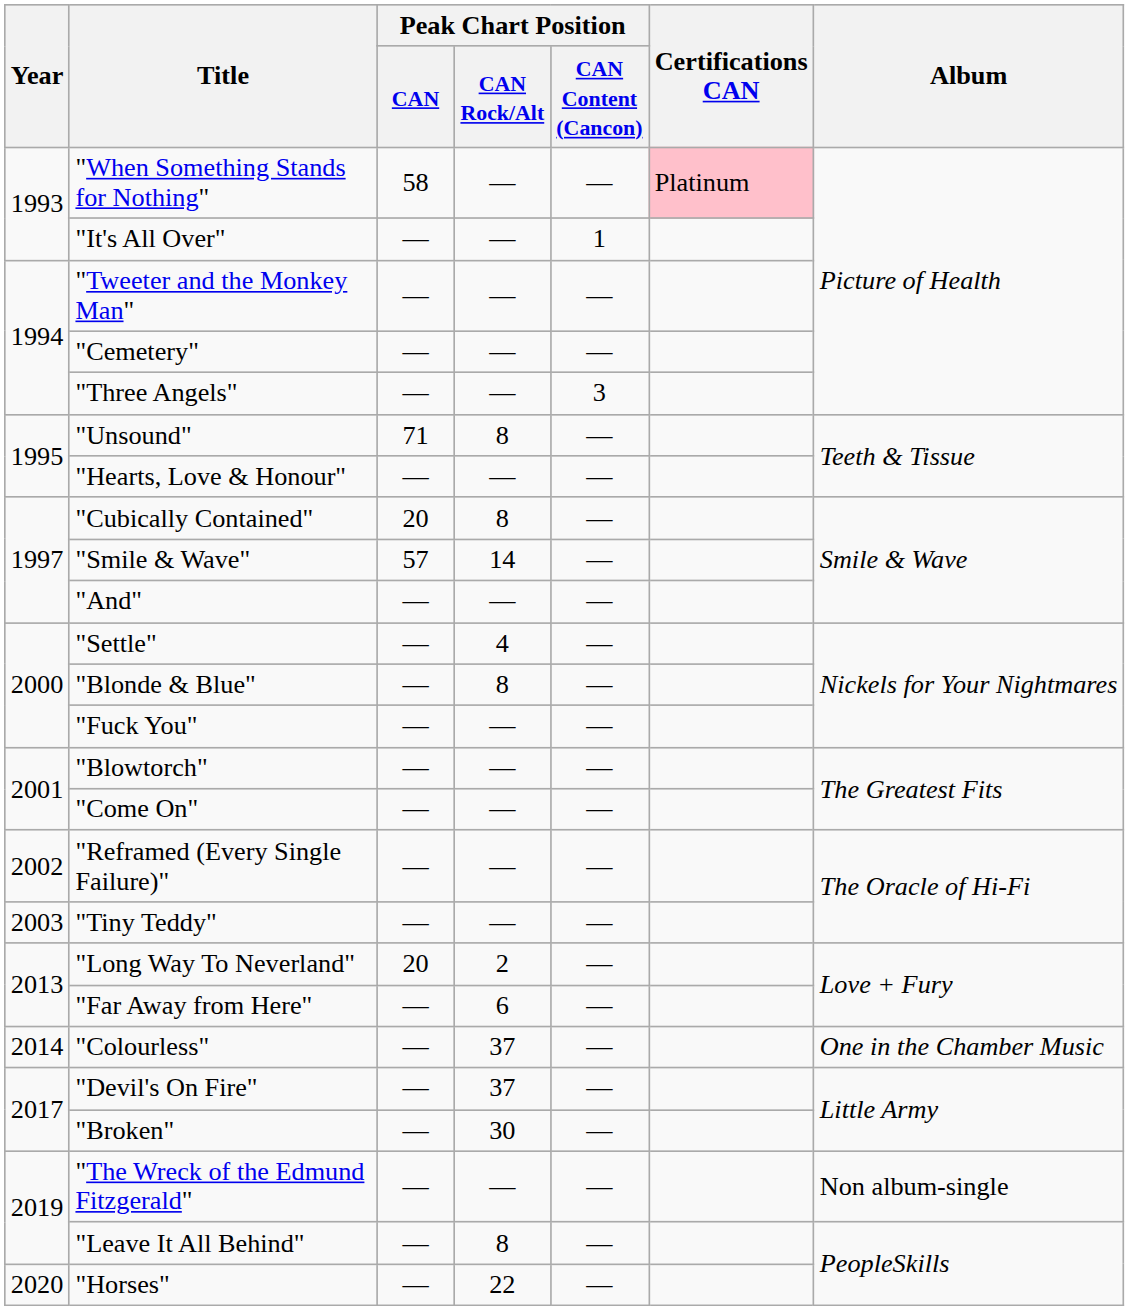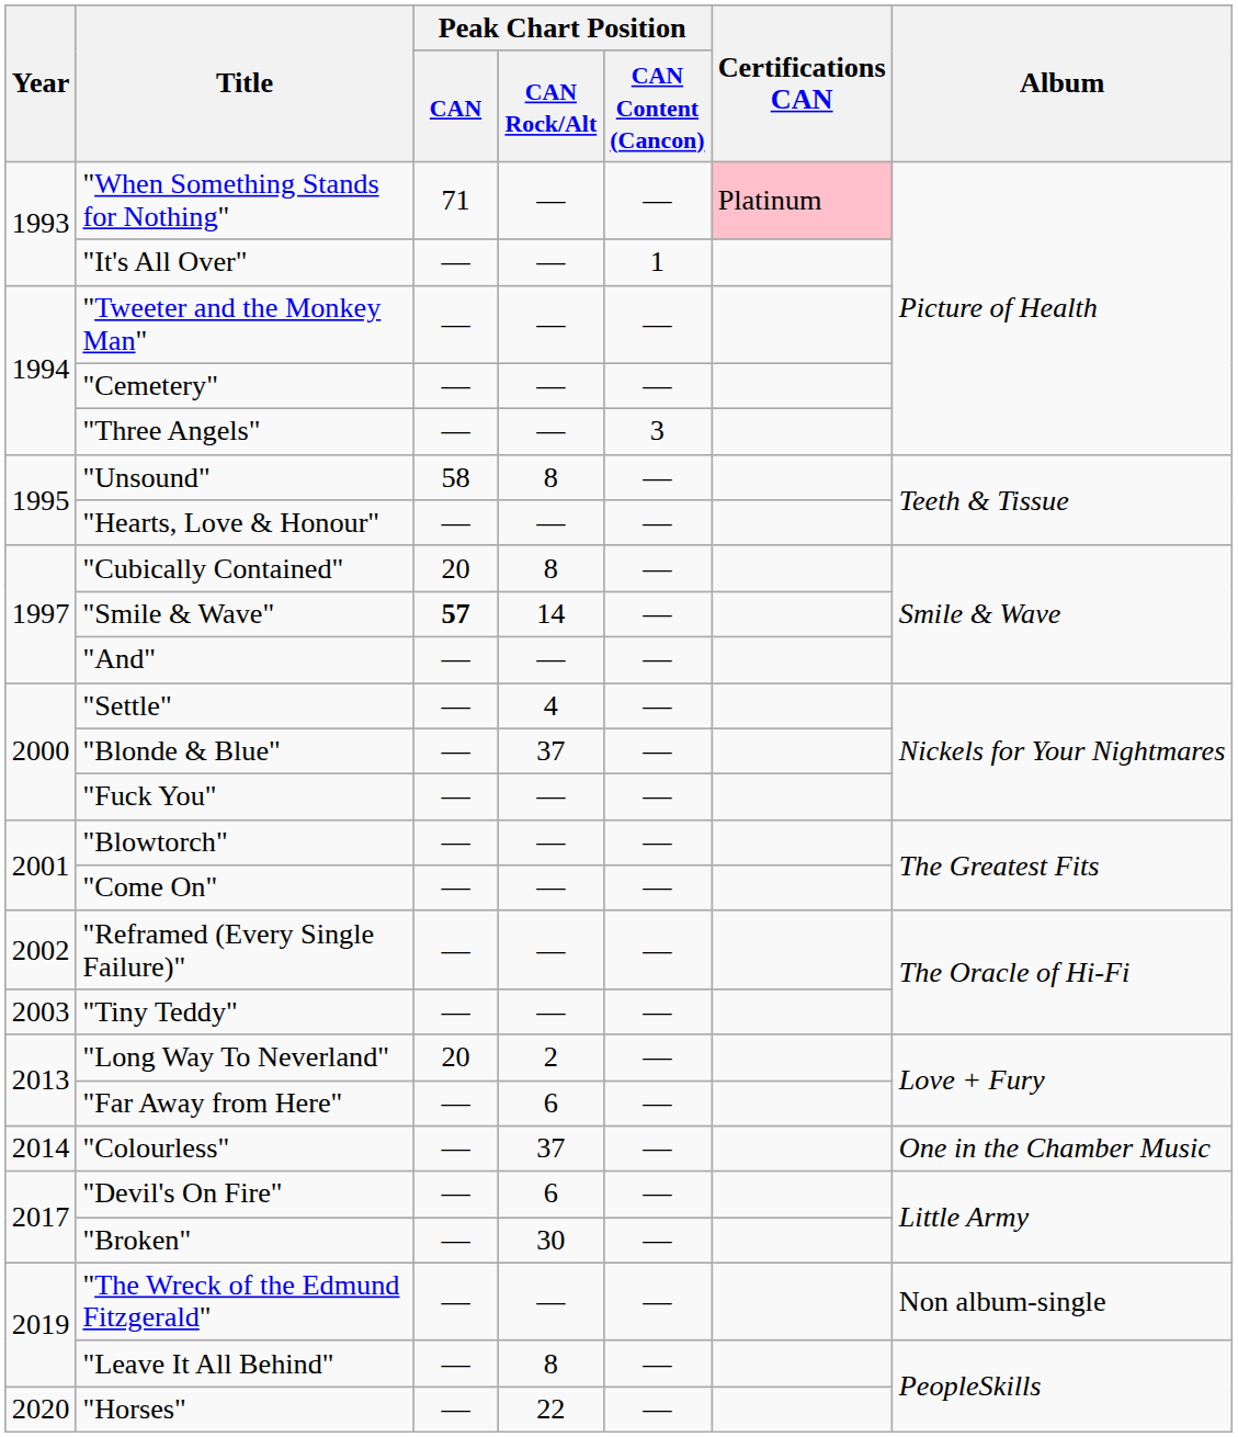 <table class="wikitable">
 <tr>
 <th rowspan="2">Year</th>
 <th rowspan="2" width="180">Title</th>
 <th colspan="3">Peak Chart Position</th>
 <th rowspan="2">Certifications<br><a href='#'>CAN</a></th>
 <th rowspan="2">Album</th>
 </tr>
 <tr>
 <th width="40"><small><a href='#'>CAN</a></small><br></th>
 <th width="40"><small><a href='#'>CAN <br>Rock/Alt</a></small><br></th>
 <th width="40"><small><a href='#'>CAN Content (Cancon)</a></small><br></th>
 </tr>
 <tr>
 <td rowspan=2>1993</td>
 <td>"<a href='#'>When Something Stands for Nothing</a>"</td>
-<td align="center">58</td>
+<td align="center">71</td>
 <td align="center">—</td>
 <td align="center">—</td>
 <td style="background: pink;">Platinum</td>
 <td rowspan=5><em>Picture of Health</em></td>
 </tr>
 <tr>
 <td>"It's All Over"</td>
 <td align="center">—</td>
 <td align="center">—</td>
 <td align="center">1</td>
 <td></td>
 </tr>
 <tr>
 <td rowspan=3>1994</td>
 <td>"<a href='#'>Tweeter and the Monkey Man</a>"</td>
 <td align="center">—</td>
 <td align="center">—</td>
 <td align="center">—</td>
 <td></td>
 </tr>
 <tr>
 <td>"Cemetery"</td>
 <td align="center">—</td>
 <td align="center">—</td>
 <td align="center">—</td>
 <td></td>
 </tr>
 <tr>
 <td>"Three Angels"</td>
 <td align="center">—</td>
 <td align="center">—</td>
 <td align="center">3</td>
 <td></td>
 </tr>
 <tr>
 <td rowspan=2>1995</td>
 <td>"Unsound"</td>
-<td align="center">71</td>
+<td align="center">58</td>
 <td align="center">8</td>
 <td align="center">—</td>
 <td></td>
 <td rowspan=2><em>Teeth & Tissue</em></td>
 </tr>
 <tr>
 <td>"Hearts, Love & Honour"</td>
 <td align="center">—</td>
 <td align="center">—</td>
 <td align="center">—</td>
 <td></td>
 </tr>
 <tr>
 <td rowspan=3>1997</td>
 <td>"Cubically Contained"</td>
 <td align="center">20</td>
 <td align="center">8</td>
 <td align="center">—</td>
 <td></td>
 <td rowspan=3><em>Smile & Wave</em></td>
 </tr>
 <tr>
 <td>"Smile & Wave"</td>
-<td align="center">57</td>
+<td align="center"><strong>57</strong></td>
 <td align="center">14</td>
 <td align="center">—</td>
 <td></td>
 </tr>
 <tr>
 <td>"And"</td>
 <td align="center">—</td>
 <td align="center">—</td>
 <td align="center">—</td>
 <td></td>
 </tr>
 <tr>
 <td rowspan=3>2000</td>
 <td>"Settle"</td>
 <td align="center">—</td>
 <td align="center">4</td>
 <td align="center">—</td>
 <td></td>
 <td rowspan=3><em>Nickels for Your Nightmares</em></td>
 </tr>
 <tr>
 <td>"Blonde & Blue"</td>
 <td align="center">—</td>
-<td align="center">8</td>
+<td align="center">37</td>
 <td align="center">—</td>
 <td></td>
 </tr>
 <tr>
 <td>"Fuck You"</td>
 <td align="center">—</td>
 <td align="center">—</td>
 <td align="center">—</td>
 <td></td>
 </tr>
 <tr>
 <td rowspan=2>2001</td>
 <td>"Blowtorch"</td>
 <td align="center">—</td>
 <td align="center">—</td>
 <td align="center">—</td>
 <td></td>
 <td rowspan=2><em>The Greatest Fits</em></td>
 </tr>
 <tr>
 <td>"Come On"</td>
 <td align="center">—</td>
 <td align="center">—</td>
 <td align="center">—</td>
 <td></td>
 </tr>
 <tr>
 <td rowspan=1>2002</td>
 <td>"Reframed (Every Single Failure)"</td>
 <td align="center">—</td>
 <td align="center">—</td>
 <td align="center">—</td>
 <td></td>
 <td rowspan=2><em>The Oracle of Hi-Fi</em></td>
 </tr>
 <tr>
 <td rowspan=1>2003</td>
 <td>"Tiny Teddy"</td>
 <td align="center">—</td>
 <td align="center">—</td>
 <td align="center">—</td>
 <td></td>
 </tr>
 <tr>
 <td rowspan=2>2013</td>
 <td>"Long Way To Neverland"</td>
 <td align="center">20</td>
 <td align="center">2</td>
 <td align="center">—</td>
 <td></td>
 <td rowspan=2><em>Love + Fury</em></td>
 </tr>
 <tr>
 <td>"Far Away from Here"</td>
 <td align="center">—</td>
 <td align="center">6</td>
 <td align="center">—</td>
 <td></td>
 </tr>
 <tr>
 <td>2014</td>
 <td>"Colourless"</td>
 <td align="center">—</td>
 <td align="center">37</td>
 <td align="center">—</td>
 <td></td>
 <td><em>One in the Chamber Music</em></td>
 </tr>
 <tr>
 <td rowspan="2">2017</td>
 <td>"Devil's On Fire"</td>
 <td align="center">—</td>
-<td align="center">37</td>
+<td align="center">6</td>
 <td align="center">—</td>
 <td></td>
 <td rowspan="2"><em>Little Army</em></td>
 </tr>
 <tr>
 <td>"Broken"</td>
 <td align="center">—</td>
 <td align="center">30</td>
 <td align="center">—</td>
 <td></td>
 </tr>
 <tr>
 <td rowspan="2">2019</td>
 <td>"<a href='#'>The Wreck of the Edmund Fitzgerald</a>"</td>
 <td align="center">—</td>
 <td align="center">—</td>
 <td align="center">—</td>
 <td></td>
 <td>Non album-single</td>
 </tr>
 <tr>
 <td>"Leave It All Behind"</td>
 <td align="center">—</td>
 <td align="center">8</td>
 <td align="center">—</td>
 <td></td>
 <td rowspan="2"><em>PeopleSkills</em></td>
 </tr>
 <tr>
 <td rowspan="1">2020</td>
 <td>"Horses"</td>
 <td align="center">—</td>
 <td align="center">22</td>
 <td align="center">—</td>
 <td></td>
 </tr>
 </table>
